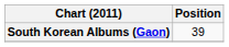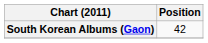 <table class="wikitable plainrowheaders">
 <tr>
 <th scope="col">Chart (2011)</th>
 <th scope="col">Position</th>
 </tr>
 <tr>
 <th scope="row">South Korean Albums (<a href='#'>Gaon</a>)</th>
-<td style="text-align:center">39</td>
+<td style="text-align:center">42</td>
 </tr>
 <tr>
 </tr>
 </table>
